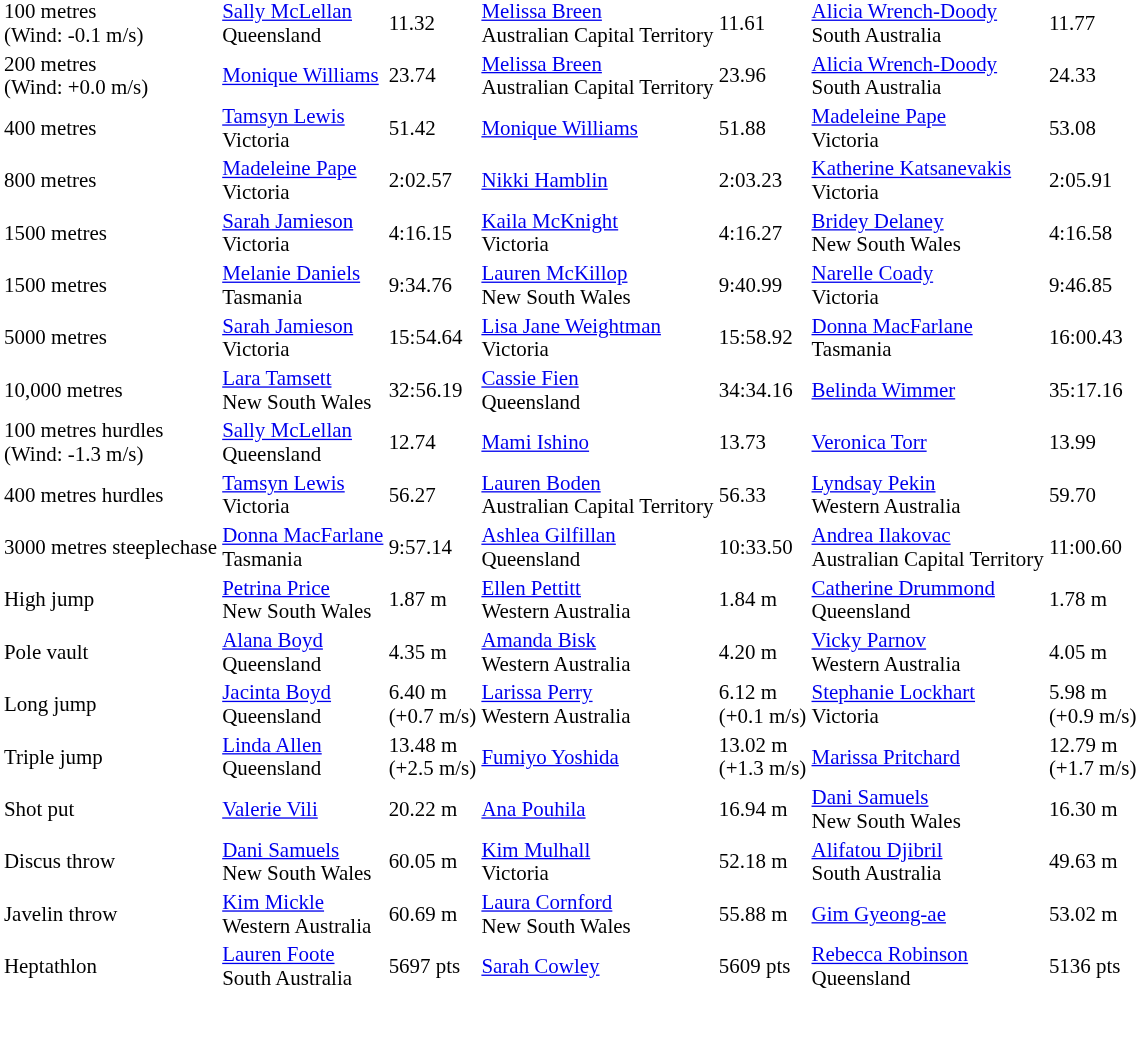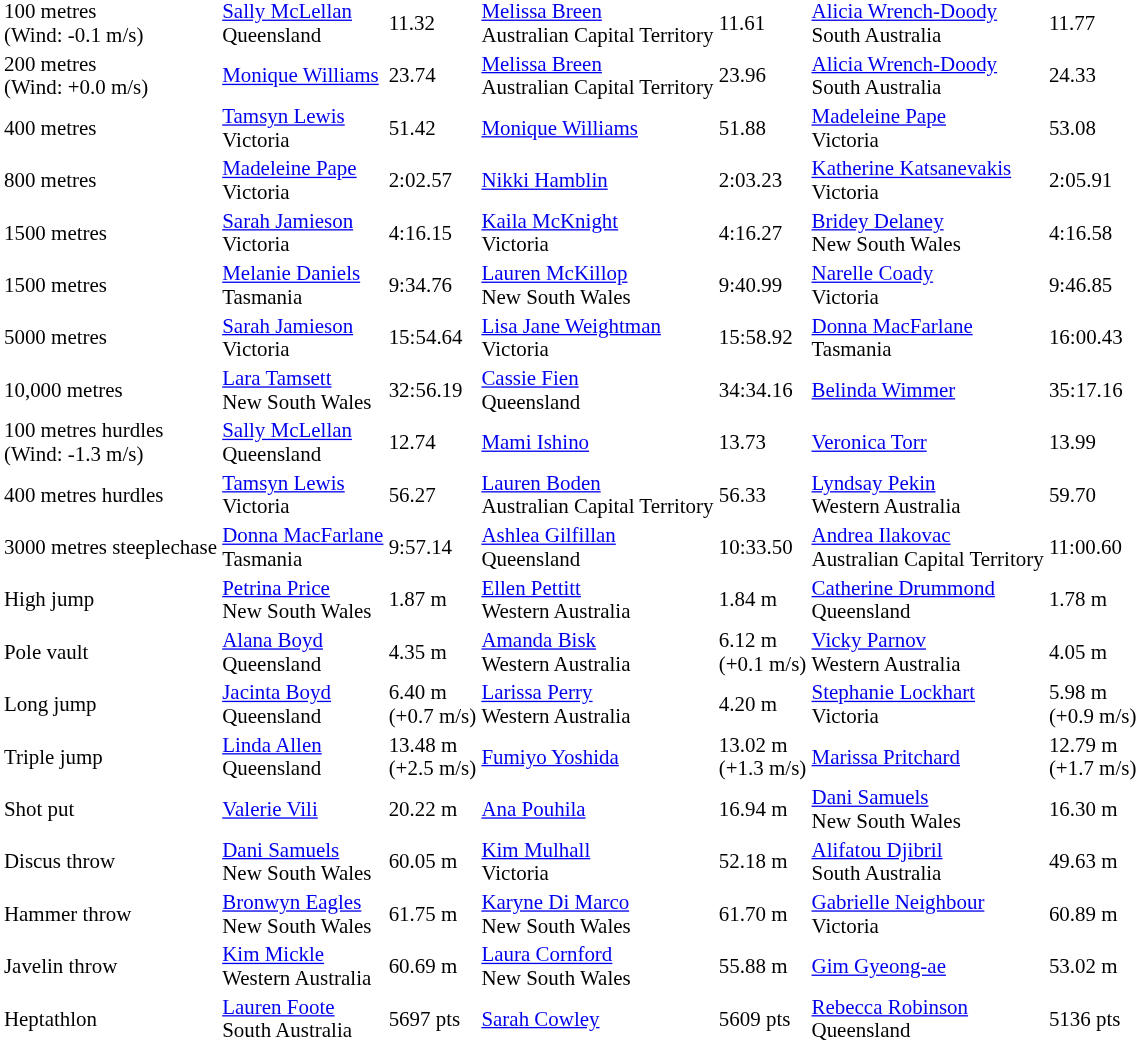 <table>
 <tr>
 <td>100 metres<br>(Wind: -0.1 m/s)</td>
 <td><a href='#'>Sally McLellan</a><br>Queensland</td>
 <td>11.32</td>
 <td><a href='#'>Melissa Breen</a><br>Australian Capital Territory</td>
 <td>11.61</td>
 <td><a href='#'>Alicia Wrench-Doody</a><br>South Australia</td>
 <td>11.77</td>
 </tr>
 <tr>
 <td>200 metres<br>(Wind: +0.0 m/s)</td>
 <td><a href='#'>Monique Williams</a><br></td>
 <td>23.74</td>
 <td><a href='#'>Melissa Breen</a><br>Australian Capital Territory</td>
 <td>23.96</td>
 <td><a href='#'>Alicia Wrench-Doody</a><br>South Australia</td>
 <td>24.33</td>
 </tr>
 <tr>
 <td>400 metres</td>
 <td><a href='#'>Tamsyn Lewis</a><br>Victoria</td>
 <td>51.42</td>
 <td><a href='#'>Monique Williams</a><br></td>
 <td>51.88</td>
 <td><a href='#'>Madeleine Pape</a><br>Victoria</td>
 <td>53.08</td>
 </tr>
 <tr>
 <td>800 metres</td>
 <td><a href='#'>Madeleine Pape</a><br>Victoria</td>
 <td>2:02.57</td>
 <td><a href='#'>Nikki Hamblin</a><br></td>
 <td>2:03.23</td>
 <td><a href='#'>Katherine Katsanevakis</a><br>Victoria</td>
 <td>2:05.91</td>
 </tr>
 <tr>
 <td>1500 metres</td>
 <td><a href='#'>Sarah Jamieson</a><br>Victoria</td>
 <td>4:16.15</td>
 <td><a href='#'>Kaila McKnight</a><br>Victoria</td>
 <td>4:16.27</td>
 <td><a href='#'>Bridey Delaney</a><br>New South Wales</td>
 <td>4:16.58</td>
 </tr>
 <tr>
 <td>1500 metres</td>
 <td><a href='#'>Melanie Daniels</a><br>Tasmania</td>
 <td>9:34.76</td>
 <td><a href='#'>Lauren McKillop</a><br>New South Wales</td>
 <td>9:40.99</td>
 <td><a href='#'>Narelle Coady</a><br>Victoria</td>
 <td>9:46.85</td>
 </tr>
 <tr>
 <td>5000 metres</td>
 <td><a href='#'>Sarah Jamieson</a><br>Victoria</td>
 <td>15:54.64</td>
 <td><a href='#'>Lisa Jane Weightman</a><br>Victoria</td>
 <td>15:58.92</td>
 <td><a href='#'>Donna MacFarlane</a><br>Tasmania</td>
 <td>16:00.43</td>
 </tr>
 <tr>
 <td>10,000 metres</td>
 <td><a href='#'>Lara Tamsett</a><br>New South Wales</td>
 <td>32:56.19</td>
 <td><a href='#'>Cassie Fien</a><br>Queensland</td>
 <td>34:34.16</td>
 <td><a href='#'>Belinda Wimmer</a><br></td>
 <td>35:17.16</td>
 </tr>
 <tr>
 <td>100 metres hurdles<br>(Wind: -1.3 m/s)</td>
 <td><a href='#'>Sally McLellan</a><br>Queensland</td>
 <td>12.74</td>
 <td><a href='#'>Mami Ishino</a><br></td>
 <td>13.73</td>
 <td><a href='#'>Veronica Torr</a><br></td>
 <td>13.99</td>
 </tr>
 <tr>
 <td>400 metres hurdles</td>
 <td><a href='#'>Tamsyn Lewis</a><br>Victoria</td>
 <td>56.27</td>
 <td><a href='#'>Lauren Boden</a><br>Australian Capital Territory</td>
 <td>56.33</td>
 <td><a href='#'>Lyndsay Pekin</a><br>Western Australia</td>
 <td>59.70</td>
 </tr>
 <tr>
 <td>3000 metres steeplechase</td>
 <td><a href='#'>Donna MacFarlane</a><br>Tasmania</td>
 <td>9:57.14</td>
 <td><a href='#'>Ashlea Gilfillan</a><br>Queensland</td>
 <td>10:33.50</td>
 <td><a href='#'>Andrea Ilakovac</a><br>Australian Capital Territory</td>
 <td>11:00.60</td>
 </tr>
 <tr>
 <td>High jump</td>
 <td><a href='#'>Petrina Price</a><br>New South Wales</td>
 <td>1.87 m</td>
 <td><a href='#'>Ellen Pettitt</a><br>Western Australia</td>
 <td>1.84 m</td>
 <td><a href='#'>Catherine Drummond</a><br>Queensland</td>
 <td>1.78 m</td>
 </tr>
 <tr>
 <td>Pole vault</td>
 <td><a href='#'>Alana Boyd</a><br>Queensland</td>
 <td>4.35 m</td>
 <td><a href='#'>Amanda Bisk</a><br>Western Australia</td>
-<td>4.20 m</td>
+<td>6.12 m <br>(+0.1 m/s)</td>
 <td><a href='#'>Vicky Parnov</a><br>Western Australia</td>
 <td>4.05 m</td>
 </tr>
 <tr>
 <td>Long jump</td>
 <td><a href='#'>Jacinta Boyd</a><br>Queensland</td>
 <td>6.40 m <br>(+0.7 m/s)</td>
 <td><a href='#'>Larissa Perry</a><br>Western Australia</td>
-<td>6.12 m <br>(+0.1 m/s)</td>
+<td>4.20 m</td>
 <td><a href='#'>Stephanie Lockhart</a><br>Victoria</td>
 <td>5.98 m <br>(+0.9 m/s)</td>
 </tr>
 <tr>
 <td>Triple jump</td>
 <td><a href='#'>Linda Allen</a><br>Queensland</td>
 <td>13.48 m <br>(+2.5 m/s)</td>
 <td><a href='#'>Fumiyo Yoshida</a><br></td>
 <td>13.02 m <br>(+1.3 m/s)</td>
 <td><a href='#'>Marissa Pritchard</a><br></td>
 <td>12.79 m <br>(+1.7 m/s)</td>
 </tr>
 <tr>
 <td>Shot put</td>
 <td><a href='#'>Valerie Vili</a><br></td>
 <td>20.22 m</td>
 <td><a href='#'>Ana Pouhila</a><br></td>
 <td>16.94 m</td>
 <td><a href='#'>Dani Samuels</a><br>New South Wales</td>
 <td>16.30 m</td>
 </tr>
 <tr>
 <td>Discus throw</td>
 <td><a href='#'>Dani Samuels</a><br>New South Wales</td>
 <td>60.05 m</td>
 <td><a href='#'>Kim Mulhall</a><br>Victoria</td>
 <td>52.18 m</td>
 <td><a href='#'>Alifatou Djibril</a><br>South Australia</td>
 <td>49.63 m</td>
 </tr>
 <tr>
+<td>Hammer throw</td>
+<td><a href='#'>Bronwyn Eagles</a><br>New South Wales</td>
+<td>61.75 m</td>
+<td><a href='#'>Karyne Di Marco</a><br>New South Wales</td>
+<td>61.70 m</td>
+<td><a href='#'>Gabrielle Neighbour</a><br>Victoria</td>
+<td>60.89 m</td>
+</tr>
+<tr>
 <td>Javelin throw</td>
 <td><a href='#'>Kim Mickle</a><br>Western Australia</td>
 <td>60.69 m</td>
 <td><a href='#'>Laura Cornford</a><br>New South Wales</td>
 <td>55.88 m</td>
 <td><a href='#'>Gim Gyeong-ae</a><br></td>
 <td>53.02 m</td>
 </tr>
 <tr>
 <td>Heptathlon</td>
 <td><a href='#'>Lauren Foote</a><br>South Australia</td>
 <td>5697 pts</td>
 <td><a href='#'>Sarah Cowley</a><br></td>
 <td>5609 pts</td>
 <td><a href='#'>Rebecca Robinson</a><br>Queensland</td>
 <td>5136 pts</td>
 </tr>
 <tr>
 </tr>
 </table>
